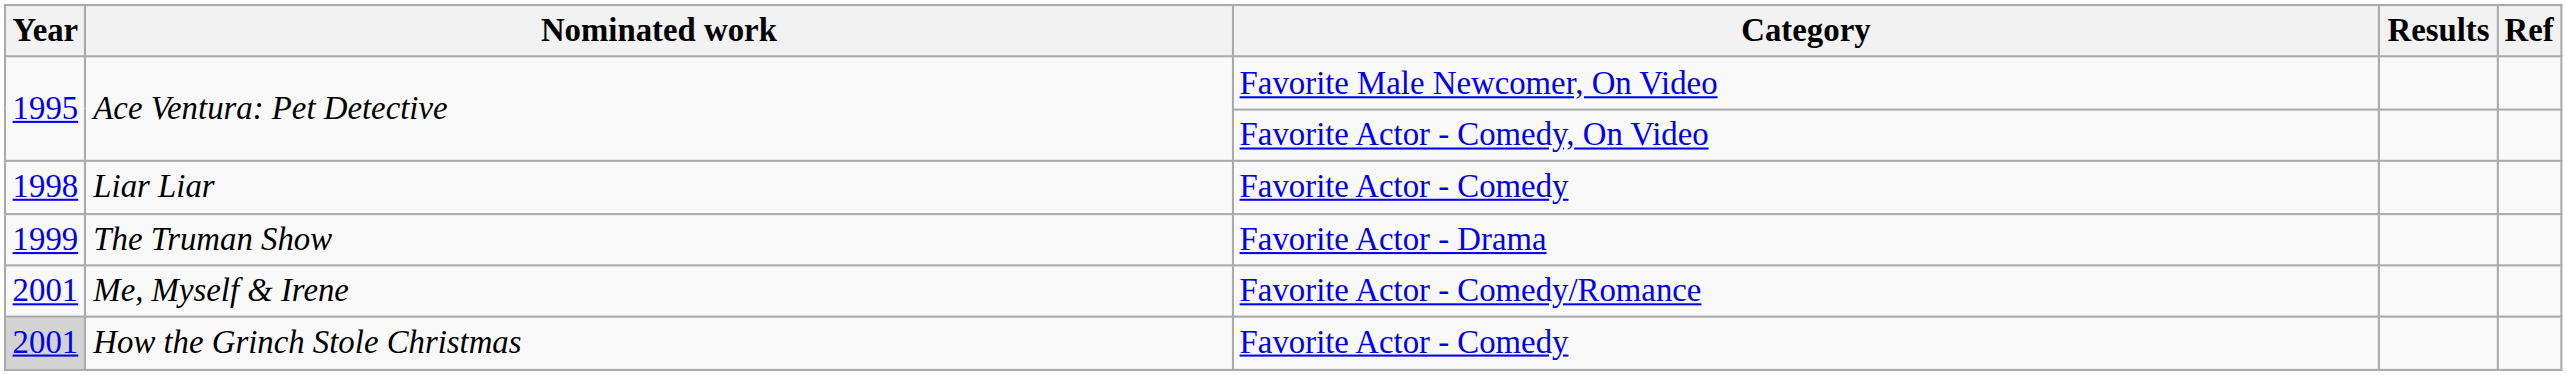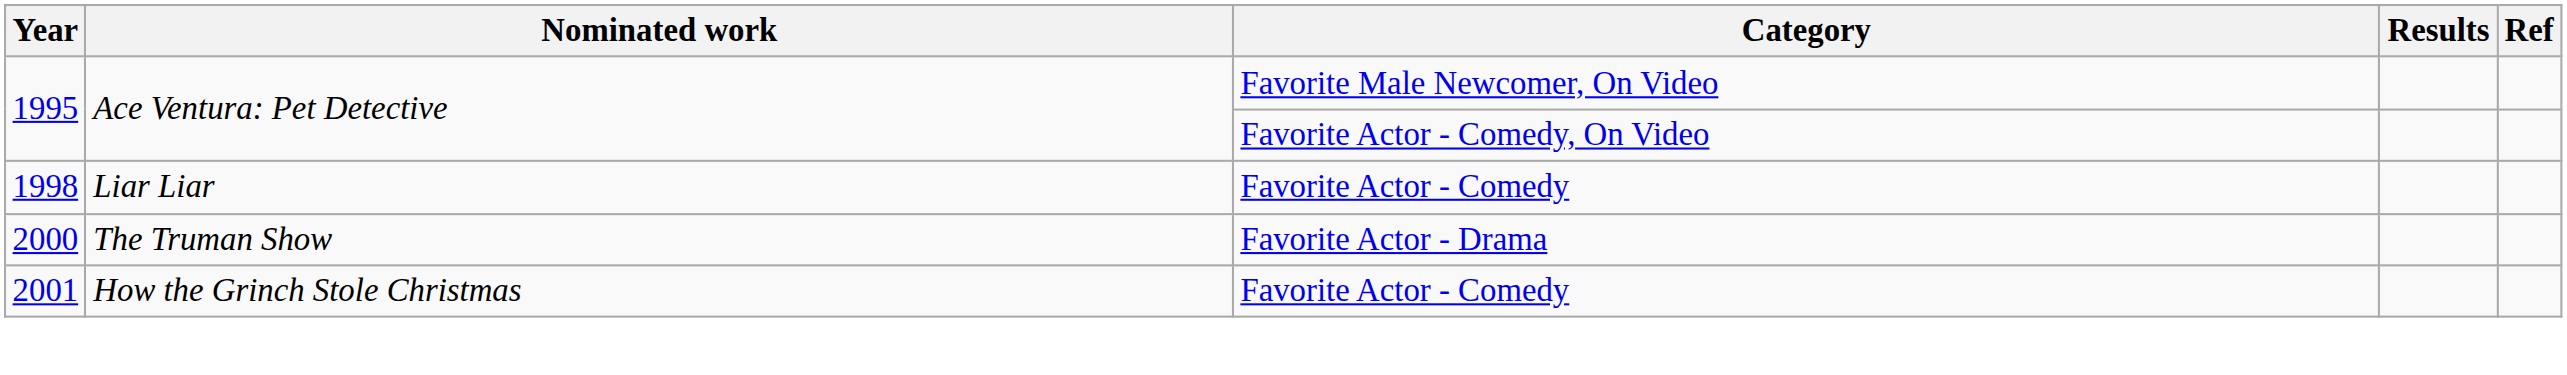 <table class="wikitable">
 <tr>
 <th scope="col" style="width:1em;">Year</th>
 <th scope="col" style="width:35em;">Nominated work</th>
 <th scope="col" style="width:35em;">Category</th>
 <th scope="col" style="width:1em;">Results</th>
 <th scope="col" style="width:1em;">Ref</th>
 </tr>
 <tr>
 <td rowspan="2"><a href='#'>1995</a></td>
 <td rowspan="2"><em>Ace Ventura: Pet Detective</em></td>
 <td><a href='#'>Favorite Male Newcomer, On Video</a></td>
 <td></td>
 <td></td>
 </tr>
 <tr>
 <td><a href='#'>Favorite Actor - Comedy, On Video</a></td>
 <td></td>
 <td></td>
 </tr>
 <tr>
 <td><a href='#'>1998</a></td>
 <td><em>Liar Liar</em></td>
 <td><a href='#'>Favorite Actor - Comedy</a></td>
 <td></td>
 <td></td>
 </tr>
 <tr>
-<td><a href='#'>1999</a></td>
+<td><a href='#'>2000</a></td>
 <td><em>The Truman Show</em></td>
 <td><a href='#'>Favorite Actor - Drama</a></td>
 <td></td>
 <td></td>
 </tr>
 <tr>
 <td><a href='#'>2001</a></td>
-<td><em>Me, Myself & Irene</em></td>
-<td><a href='#'>Favorite Actor - Comedy/Romance</a></td>
-<td></td>
-<td></td>
-</tr>
-<tr>
-<td style="background: lightgrey;"><a href='#'>2001</a></td>
 <td><em>How the Grinch Stole Christmas</em></td>
 <td><a href='#'>Favorite Actor - Comedy</a></td>
 <td></td>
 <td></td>
 </tr>
 </table>
